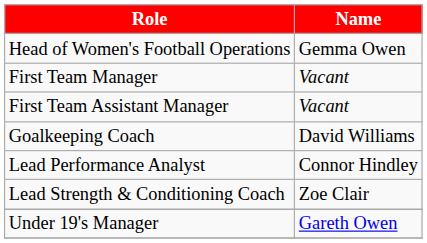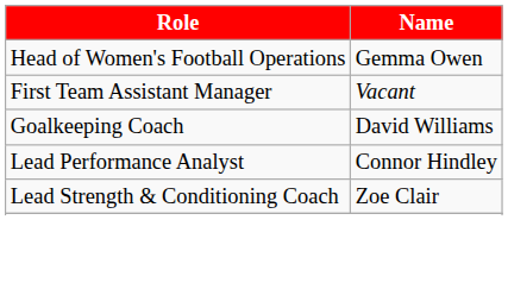 <table class="wikitable" |>
 <tr>
 <th style="background:red;color:white">Role</th>
 <th style="background:red;color:white">Name</th>
 </tr>
 <tr>
 <td>Head of Women's Football Operations</td>
 <td> Gemma Owen</td>
-</tr>
-<tr>
-<td>First Team Manager</td>
-<td><em>Vacant</em></td>
 </tr>
 <tr>
 <td>First Team Assistant Manager</td>
 <td><em>Vacant</em></td>
 </tr>
 <tr>
 <td>Goalkeeping Coach</td>
 <td> David Williams</td>
 </tr>
 <tr>
 <td>Lead Performance Analyst</td>
 <td> Connor Hindley</td>
 </tr>
 <tr>
 <td>Lead Strength & Conditioning Coach</td>
 <td> Zoe Clair</td>
 </tr>
 <tr>
 </tr>
 <tr>
-<td>Under 19's Manager</td>
-<td> <a href='#'>Gareth Owen</a></td>
-</tr>
-<tr>
 </tr>
 </table>
